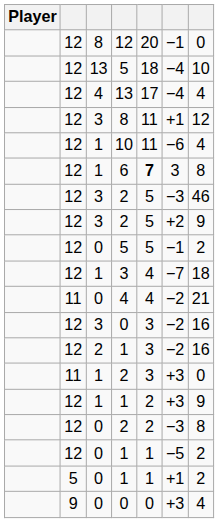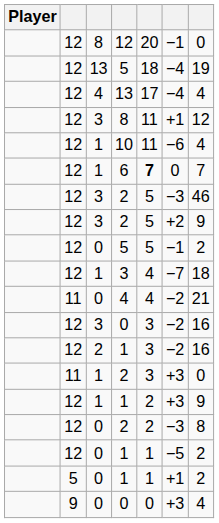 <table class="wikitable sortable" style="text-align:center;">
 <tr>
 <th>Player</th>
 <th></th>
 <th></th>
 <th></th>
 <th></th>
 <th data-sort-type="number"></th>
 <th></th>
 </tr>
 <tr>
 <td></td>
 <td>12</td>
 <td>8</td>
 <td>12</td>
 <td>20</td>
 <td>−1</td>
 <td>0</td>
 </tr>
 <tr>
 <td></td>
 <td>12</td>
 <td>13</td>
 <td>5</td>
 <td>18</td>
 <td>−4</td>
-<td>10</td>
+<td>19</td>
 </tr>
 <tr>
 <td></td>
 <td>12</td>
 <td>4</td>
 <td>13</td>
 <td>17</td>
 <td>−4</td>
 <td>4</td>
 </tr>
 <tr>
 <td></td>
 <td>12</td>
 <td>3</td>
 <td>8</td>
 <td>11</td>
 <td>+1</td>
 <td>12</td>
 </tr>
 <tr>
 <td></td>
 <td>12</td>
 <td>1</td>
 <td>10</td>
 <td>11</td>
 <td>−6</td>
 <td>4</td>
 </tr>
 <tr>
 <td></td>
 <td>12</td>
 <td>1</td>
 <td>6</td>
 <td><strong>7</strong></td>
-<td>3</td>
-<td>8</td>
+<td>0</td>
+<td>7</td>
 </tr>
 <tr>
 <td></td>
 <td>12</td>
 <td>3</td>
 <td>2</td>
 <td>5</td>
 <td>−3</td>
 <td>46</td>
 </tr>
 <tr>
 <td></td>
 <td>12</td>
 <td>3</td>
 <td>2</td>
 <td>5</td>
 <td>+2</td>
 <td>9</td>
 </tr>
 <tr>
 <td></td>
 <td>12</td>
 <td>0</td>
 <td>5</td>
 <td>5</td>
 <td>−1</td>
 <td>2</td>
 </tr>
 <tr>
 <td></td>
 <td>12</td>
 <td>1</td>
 <td>3</td>
 <td>4</td>
 <td>−7</td>
 <td>18</td>
 </tr>
 <tr>
 <td></td>
 <td>11</td>
 <td>0</td>
 <td>4</td>
 <td>4</td>
 <td>−2</td>
 <td>21</td>
 </tr>
 <tr>
 <td></td>
 <td>12</td>
 <td>3</td>
 <td>0</td>
 <td>3</td>
 <td>−2</td>
 <td>16</td>
 </tr>
 <tr>
 <td></td>
 <td>12</td>
 <td>2</td>
 <td>1</td>
 <td>3</td>
 <td>−2</td>
 <td>16</td>
 </tr>
 <tr>
 <td></td>
 <td>11</td>
 <td>1</td>
 <td>2</td>
 <td>3</td>
 <td>+3</td>
 <td>0</td>
 </tr>
 <tr>
 <td></td>
 <td>12</td>
 <td>1</td>
 <td>1</td>
 <td>2</td>
 <td>+3</td>
 <td>9</td>
 </tr>
 <tr>
 <td></td>
 <td>12</td>
 <td>0</td>
 <td>2</td>
 <td>2</td>
 <td>−3</td>
 <td>8</td>
 </tr>
 <tr>
 <td></td>
 <td>12</td>
 <td>0</td>
 <td>1</td>
 <td>1</td>
 <td>−5</td>
 <td>2</td>
 </tr>
 <tr>
 <td></td>
 <td>5</td>
 <td>0</td>
 <td>1</td>
 <td>1</td>
 <td>+1</td>
 <td>2</td>
 </tr>
 <tr>
 <td></td>
 <td>9</td>
 <td>0</td>
 <td>0</td>
 <td>0</td>
 <td>+3</td>
 <td>4</td>
 </tr>
 </table>
